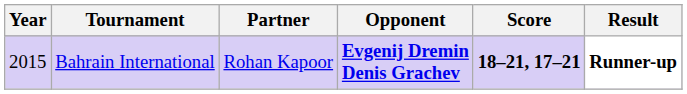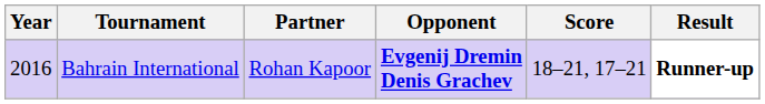 <table class="sortable wikitable" style="font-size: 90%;">
 <tr>
 <th>Year</th>
 <th>Tournament</th>
 <th>Partner</th>
 <th>Opponent</th>
 <th>Score</th>
 <th>Result</th>
 </tr>
 <tr style="background:#D8CEF6">
-<td align="center">2015</td>
+<td align="center">2016</td>
 <td align="left"><a href='#'>Bahrain International</a></td>
 <td align="left"> <a href='#'>Rohan Kapoor</a></td>
 <td align="left"><strong> <a href='#'>Evgenij Dremin</a> <br>  <a href='#'>Denis Grachev</a></strong></td>
-<td align="left"><strong>18–21, 17–21</strong></td>
+<td align="left">18–21, 17–21</td>
 <td style="text-align:left; background:white"> <strong>Runner-up</strong></td>
 </tr>
 </table>
